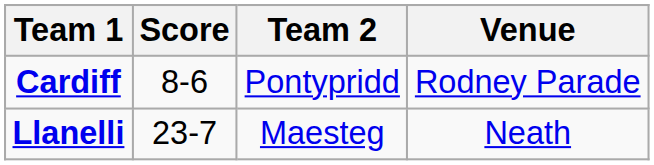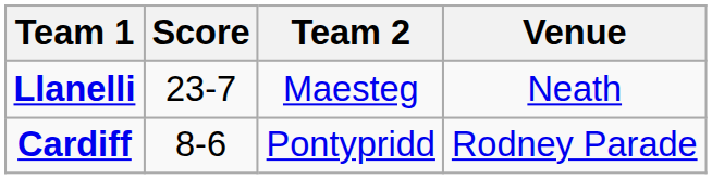 <table class="wikitable" style="text-align: center">
 <tr>
 <th>Team 1</th>
 <th>Score</th>
 <th>Team 2</th>
 <th>Venue</th>
 </tr>
 <tr>
+<td><strong><a href='#'>Llanelli</a></strong></td>
+<td>23-7</td>
+<td><a href='#'>Maesteg</a></td>
+<td><a href='#'>Neath</a></td>
+</tr>
+<tr>
 <td><strong><a href='#'>Cardiff</a></strong></td>
 <td>8-6</td>
 <td><a href='#'>Pontypridd</a></td>
 <td><a href='#'>Rodney Parade</a></td>
 </tr>
-<tr>
-<td><strong><a href='#'>Llanelli</a></strong></td>
-<td>23-7</td>
-<td><a href='#'>Maesteg</a></td>
-<td><a href='#'>Neath</a></td>
-</tr>
 </table>
